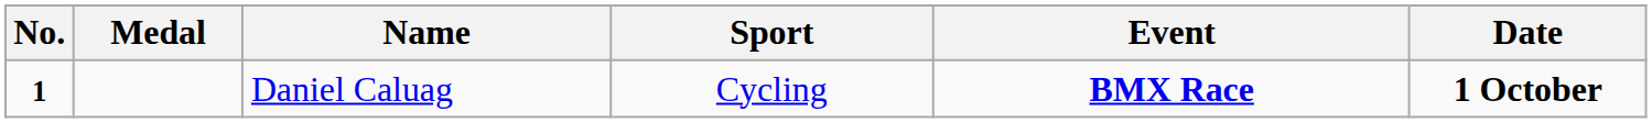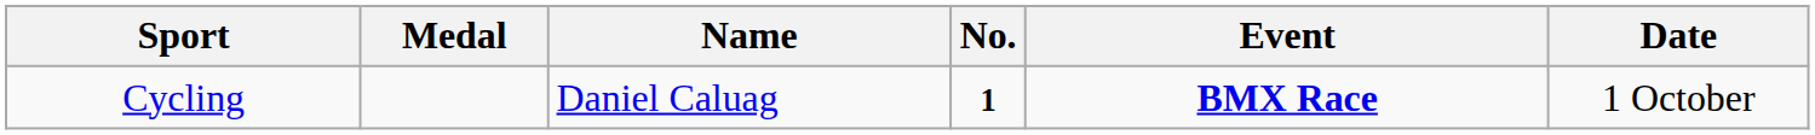 <table class="wikitable" style="font-size:100%; text-align:center">
 <tr>
-<th width="10">No.</th>
+<th width="140">Sport</th>
 <th width="70">Medal</th>
 <th width="160">Name</th>
-<th width="140">Sport</th>
+<th width="10">No.</th>
 <th width="210">Event</th>
 <th width="100">Date</th>
 </tr>
 <tr>
-<td><small><strong>1</strong></small></td>
+<td> <a href='#'>Cycling</a></td>
 <td></td>
 <td align=left><a href='#'>Daniel Caluag</a></td>
-<td> <a href='#'>Cycling</a></td>
+<td><small><strong>1</strong></small></td>
 <td><strong><a href='#'>BMX Race</a></strong></td>
-<td><strong>1 October</strong></td>
+<td>1 October</td>
 </tr>
 </table>
